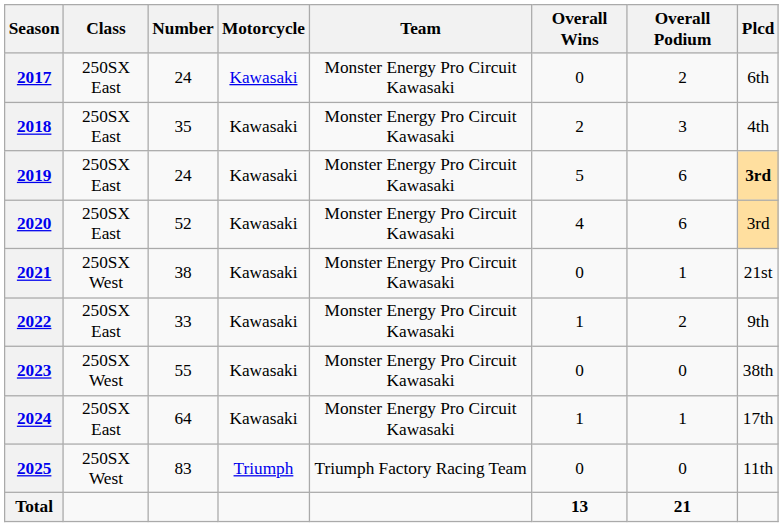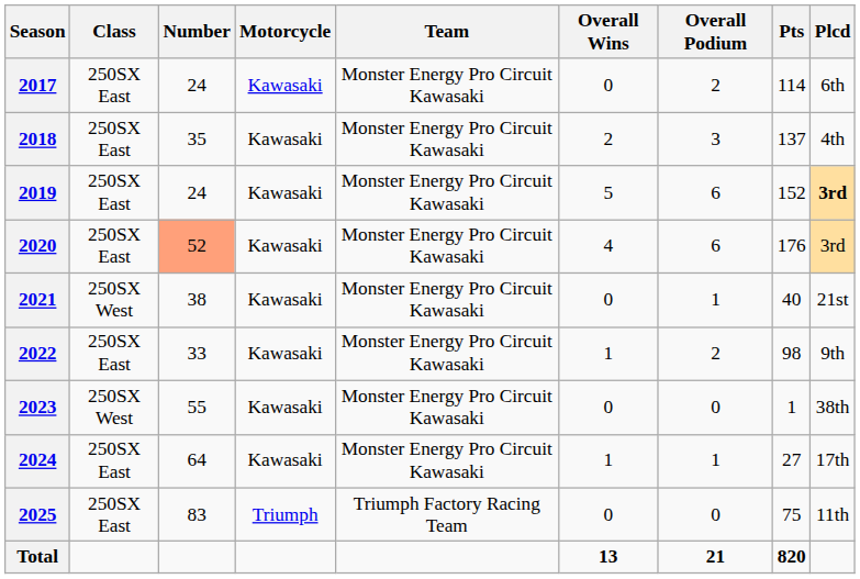 <table class="wikitable" style="font-size: 85%; text-align:center">
 <tr>
 <th>Season</th>
 <th>Class</th>
 <th>Number</th>
 <th>Motorcycle</th>
 <th>Team</th>
 <th>Overall Wins</th>
 <th>Overall Podium</th>
+<th>Pts</th>
 <th>Plcd</th>
 </tr>
 <tr>
 <th><a href='#'>2017</a></th>
 <td>250SX East</td>
 <td>24</td>
 <td><a href='#'>Kawasaki</a></td>
 <td>Monster Energy Pro Circuit Kawasaki</td>
 <td>0</td>
 <td>2</td>
+<td>114</td>
 <td>6th</td>
 </tr>
 <tr>
 <th><a href='#'>2018</a></th>
 <td>250SX East</td>
 <td>35</td>
 <td>Kawasaki</td>
 <td>Monster Energy Pro Circuit Kawasaki</td>
 <td>2</td>
 <td>3</td>
+<td>137</td>
 <td>4th</td>
 </tr>
 <tr>
 <th><a href='#'>2019</a></th>
 <td>250SX East</td>
 <td>24</td>
 <td>Kawasaki</td>
 <td>Monster Energy Pro Circuit Kawasaki</td>
 <td>5</td>
 <td>6</td>
+<td>152</td>
 <td style="background:#ffdf9f;"><strong>3rd</strong></td>
 </tr>
 <tr>
 <th><a href='#'>2020</a></th>
 <td>250SX East</td>
-<td>52</td>
+<td style="background: lightsalmon;">52</td>
 <td>Kawasaki</td>
 <td>Monster Energy Pro Circuit Kawasaki</td>
 <td>4</td>
 <td>6</td>
+<td>176</td>
 <td style="background:#ffdf9f;">3rd</td>
 </tr>
 <tr>
 <th><a href='#'>2021</a></th>
 <td>250SX West</td>
 <td>38</td>
 <td>Kawasaki</td>
 <td>Monster Energy Pro Circuit Kawasaki</td>
 <td>0</td>
 <td>1</td>
+<td>40</td>
 <td>21st</td>
 </tr>
 <tr>
 <th><a href='#'>2022</a></th>
 <td>250SX East</td>
 <td>33</td>
 <td>Kawasaki</td>
 <td>Monster Energy Pro Circuit Kawasaki</td>
 <td>1</td>
 <td>2</td>
+<td>98</td>
 <td>9th</td>
 </tr>
 <tr>
 <th><a href='#'>2023</a></th>
 <td>250SX West</td>
 <td>55</td>
 <td>Kawasaki</td>
 <td>Monster Energy Pro Circuit Kawasaki</td>
 <td>0</td>
 <td>0</td>
+<td>1</td>
 <td>38th</td>
 </tr>
 <tr>
 <th><a href='#'>2024</a></th>
 <td>250SX East</td>
 <td>64</td>
 <td>Kawasaki</td>
 <td>Monster Energy Pro Circuit Kawasaki</td>
 <td>1</td>
 <td>1</td>
+<td>27</td>
 <td>17th</td>
 </tr>
 <tr>
 <th><a href='#'>2025</a></th>
-<td>250SX West</td>
+<td>250SX East</td>
 <td>83</td>
 <td><a href='#'>Triumph</a></td>
 <td>Triumph Factory Racing Team</td>
 <td>0</td>
 <td>0</td>
+<td>75</td>
 <td>11th</td>
 </tr>
 <tr>
 <th>Total</th>
 <td></td>
 <td></td>
 <td></td>
 <td></td>
 <td><strong>13</strong></td>
 <td><strong>21</strong></td>
+<td><strong>820</strong></td>
 <td></td>
 </tr>
 </table>
